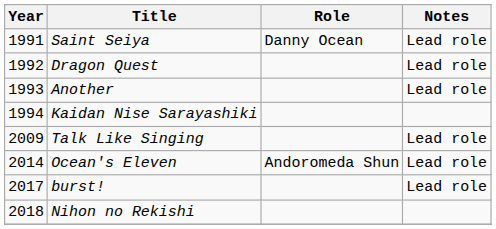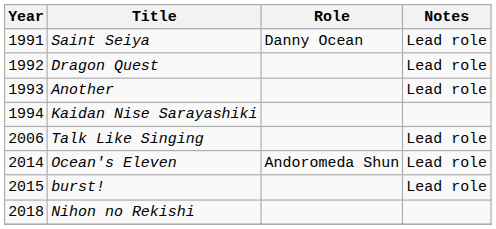 <table class="wikitable">
 <tr>
 <th>Year</th>
 <th>Title</th>
 <th>Role</th>
 <th>Notes</th>
 </tr>
 <tr>
 <td>1991</td>
 <td><em>Saint Seiya</em></td>
 <td>Danny Ocean</td>
 <td>Lead role</td>
 </tr>
 <tr>
 <td>1992</td>
 <td><em>Dragon Quest</em></td>
 <td></td>
 <td>Lead role</td>
 </tr>
 <tr>
 <td>1993</td>
 <td><em>Another</em></td>
 <td></td>
 <td>Lead role</td>
 </tr>
 <tr>
 <td>1994</td>
 <td><em>Kaidan Nise Sarayashiki</em></td>
 <td></td>
 <td></td>
 </tr>
 <tr>
-<td>2009</td>
+<td>2006</td>
 <td><em>Talk Like Singing</em></td>
 <td></td>
 <td>Lead role</td>
 </tr>
 <tr>
 <td>2014</td>
 <td><em>Ocean's Eleven</em></td>
 <td>Andoromeda Shun</td>
 <td>Lead role</td>
 </tr>
 <tr>
-<td>2017</td>
+<td>2015</td>
 <td><em>burst!</em></td>
 <td></td>
 <td>Lead role</td>
 </tr>
 <tr>
 <td>2018</td>
 <td><em>Nihon no Rekishi</em></td>
 <td></td>
 <td></td>
 </tr>
 <tr>
 </tr>
 <tr>
 </tr>
 </table>
